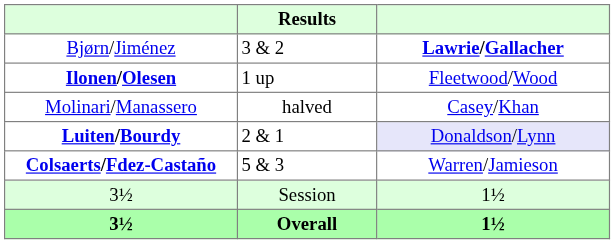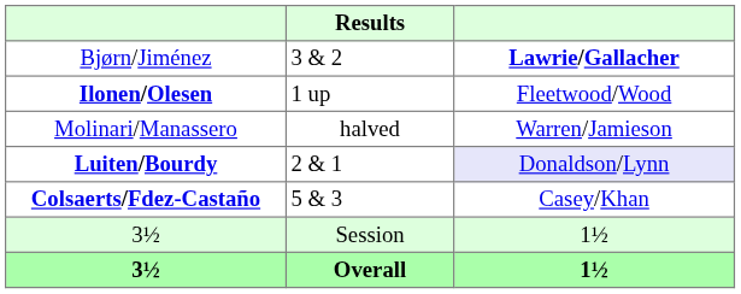 <table border="1" cellpadding="3" style="border-collapse:collapse; text-align:center;">
 <tr style="background:#ddffdd;">
 <th style="width:12em;"></th>
 <th style="width:7em;">Results</th>
 <th style="width:12em;"> </th>
 </tr>
 <tr>
 <td><a href='#'>Bjørn</a>/<a href='#'>Jiménez</a></td>
 <td align=left> 3 & 2</td>
 <td><strong><a href='#'>Lawrie</a>/<a href='#'>Gallacher</a></strong></td>
 </tr>
 <tr>
 <td><strong><a href='#'>Ilonen</a>/<a href='#'>Olesen</a></strong></td>
 <td align=left> 1 up</td>
 <td><a href='#'>Fleetwood</a>/<a href='#'>Wood</a></td>
 </tr>
 <tr>
 <td><a href='#'>Molinari</a>/<a href='#'>Manassero</a></td>
 <td>halved</td>
-<td><a href='#'>Casey</a>/<a href='#'>Khan</a></td>
+<td><a href='#'>Warren</a>/<a href='#'>Jamieson</a></td>
 </tr>
 <tr>
 <td><strong><a href='#'>Luiten</a>/<a href='#'>Bourdy</a></strong></td>
 <td align=left> 2 & 1</td>
 <td style="background: lavender;"><a href='#'>Donaldson</a>/<a href='#'>Lynn</a></td>
 </tr>
 <tr>
 <td><strong><a href='#'>Colsaerts</a>/<a href='#'>Fdez-Castaño</a></strong></td>
 <td align=left> 5 & 3</td>
-<td><a href='#'>Warren</a>/<a href='#'>Jamieson</a></td>
+<td><a href='#'>Casey</a>/<a href='#'>Khan</a></td>
 </tr>
 <tr style="background:#ddffdd;">
 <td>3½</td>
 <td>Session</td>
 <td>1½</td>
 </tr>
 <tr style="background:#aaffaa;">
 <th>3½</th>
 <th>Overall</th>
 <th>1½</th>
 </tr>
 </table>
